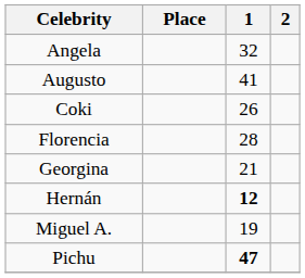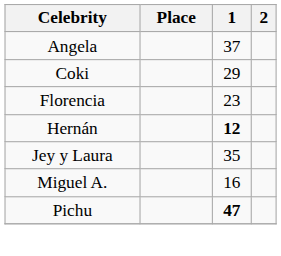 <table class="wikitable sortable"  style="margin:auto; text-align:center; white-space:nowrap; width:20%;">
 <tr>
 <th>Celebrity</th>
 <th>Place</th>
 <th>1</th>
 <th>2</th>
 </tr>
 <tr>
 <td>Angela</td>
 <td></td>
-<td>32</td>
-<td></td>
-</tr>
-<tr>
-<td>Augusto</td>
-<td></td>
-<td>41</td>
+<td>37</td>
 <td></td>
 </tr>
 <tr>
 <td>Coki</td>
 <td></td>
-<td>26</td>
+<td>29</td>
 <td></td>
 </tr>
 <tr>
 <td>Florencia</td>
 <td></td>
-<td>28</td>
-<td></td>
-</tr>
-<tr>
-<td>Georgina</td>
-<td></td>
-<td>21</td>
+<td>23</td>
 <td></td>
 </tr>
 <tr>
 <td>Hernán</td>
 <td></td>
 <td><span><strong>12</strong></span></td>
 <td></td>
 </tr>
 <tr>
+<td>Jey y Laura</td>
+<td></td>
+<td>35</td>
+<td></td>
+</tr>
+<tr>
 <td>Miguel A.</td>
 <td></td>
-<td>19</td>
+<td>16</td>
 <td></td>
 </tr>
 <tr>
 <td>Pichu</td>
 <td></td>
 <td><span><strong>47</strong></span></td>
 <td></td>
 </tr>
 <tr>
 </tr>
 </table>
